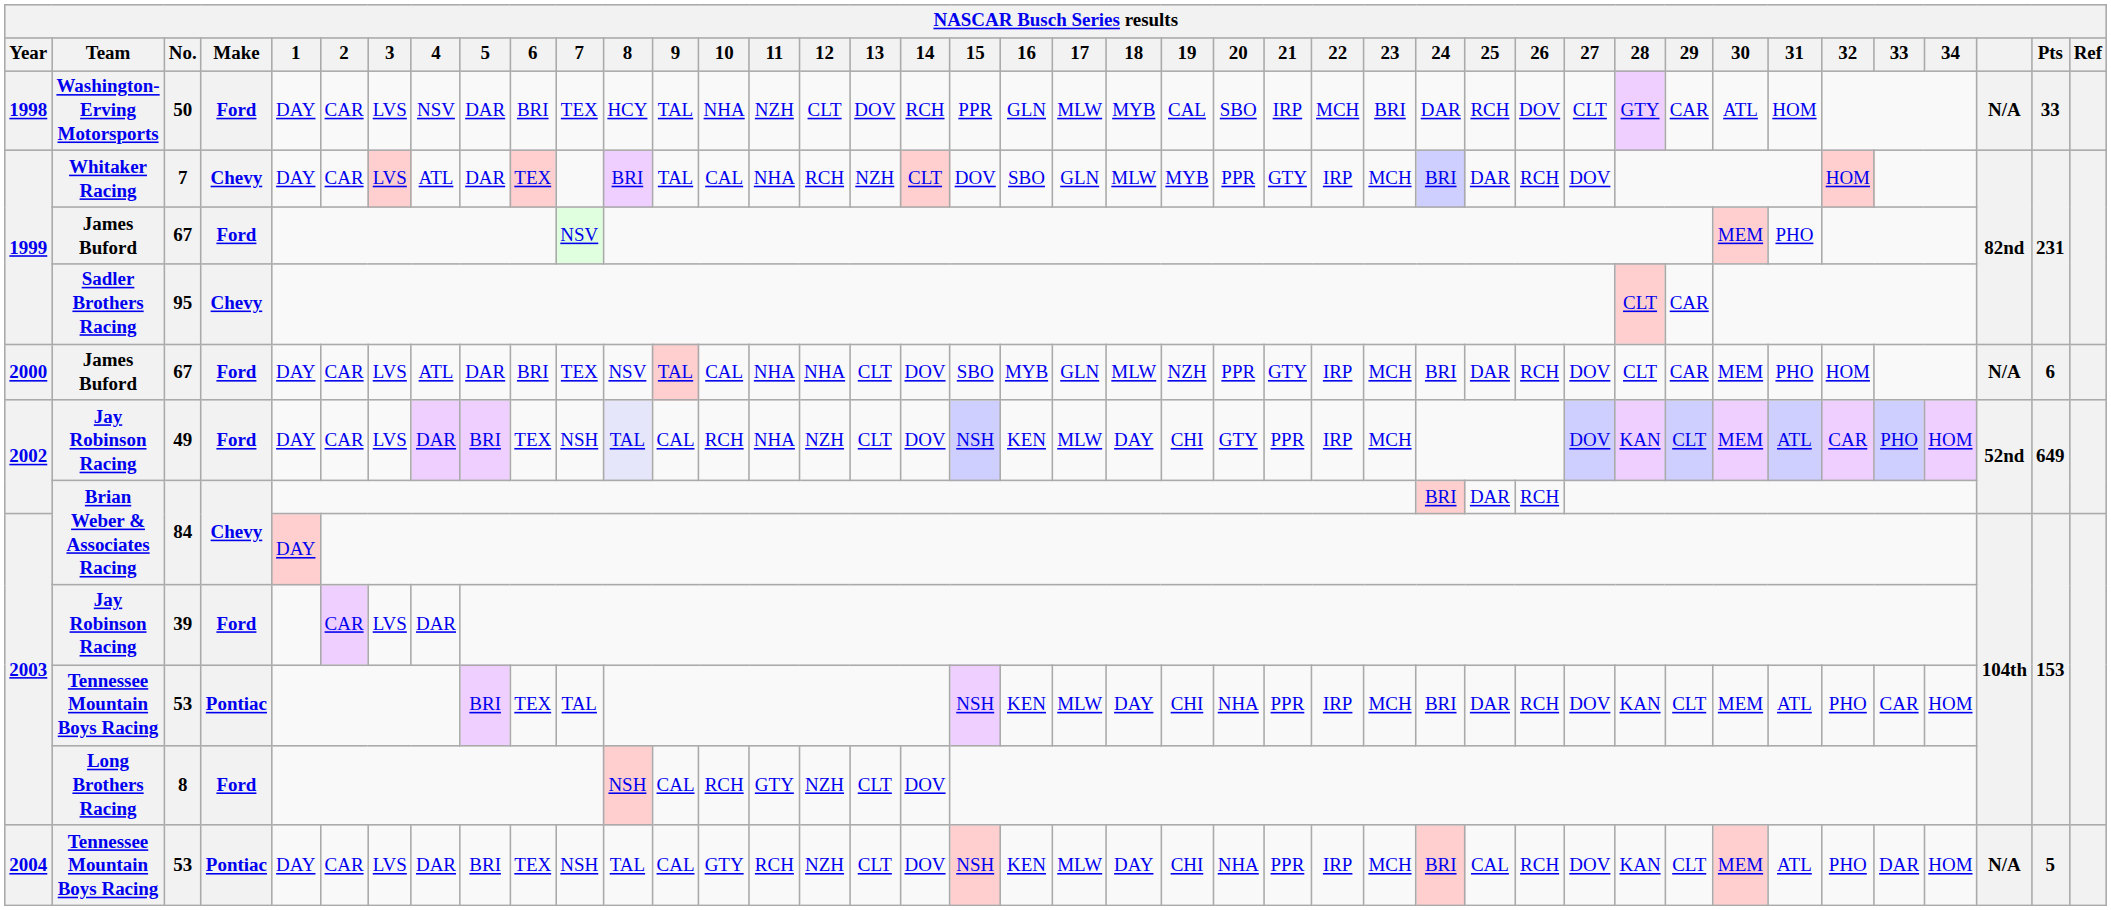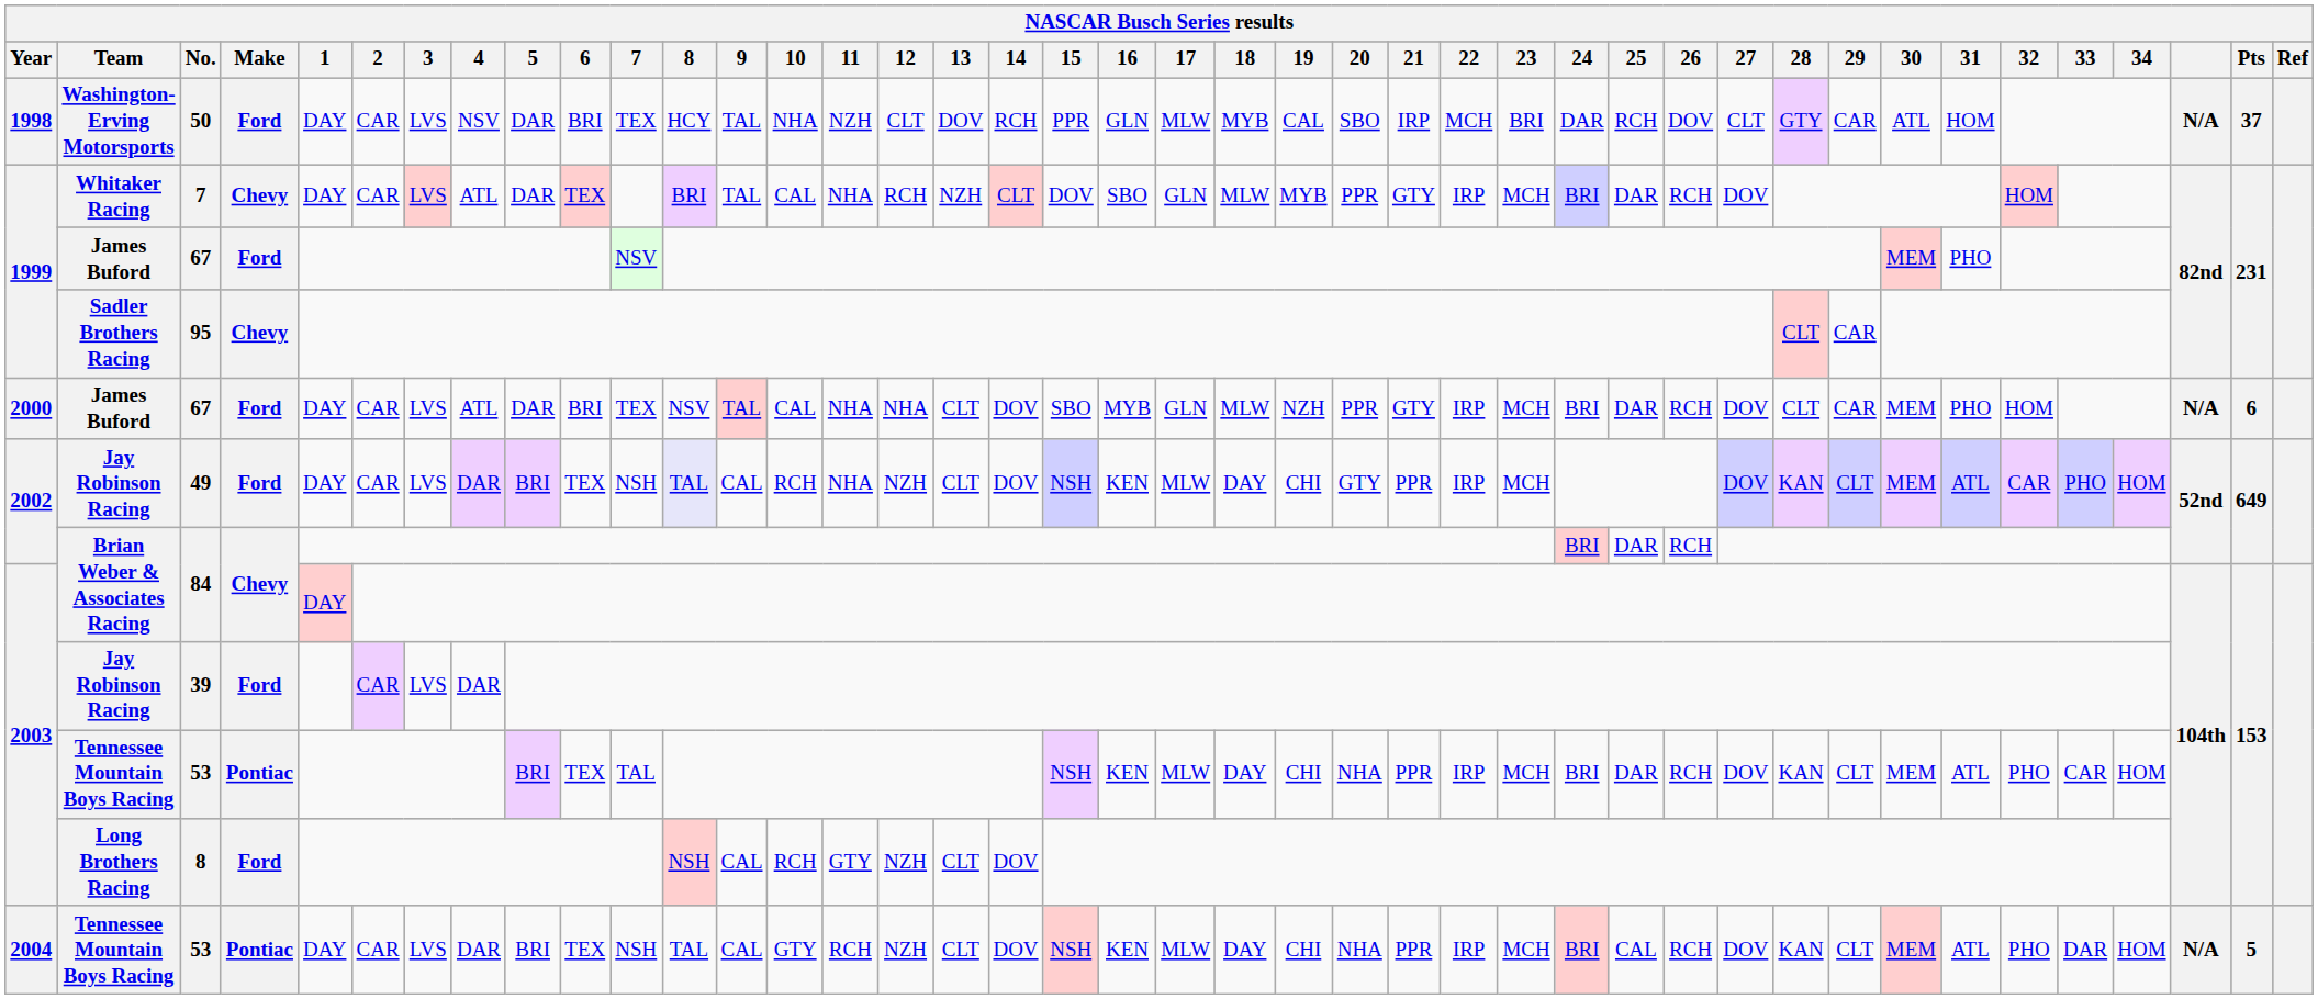 <table class="wikitable" style="text-align:center; font-size:75%">
 <tr>
 <th colspan=41><a href='#'>NASCAR Busch Series</a> results</th>
 </tr>
 <tr>
 <th>Year</th>
 <th>Team</th>
 <th>No.</th>
 <th>Make</th>
 <th>1</th>
 <th>2</th>
 <th>3</th>
 <th>4</th>
 <th>5</th>
 <th>6</th>
 <th>7</th>
 <th>8</th>
 <th>9</th>
 <th>10</th>
 <th>11</th>
 <th>12</th>
 <th>13</th>
 <th>14</th>
 <th>15</th>
 <th>16</th>
 <th>17</th>
 <th>18</th>
 <th>19</th>
 <th>20</th>
 <th>21</th>
 <th>22</th>
 <th>23</th>
 <th>24</th>
 <th>25</th>
 <th>26</th>
 <th>27</th>
 <th>28</th>
 <th>29</th>
 <th>30</th>
 <th>31</th>
 <th>32</th>
 <th>33</th>
 <th>34</th>
 <th></th>
 <th>Pts</th>
 <th>Ref</th>
 </tr>
 <tr>
 <th><a href='#'>1998</a></th>
 <th><a href='#'>Washington-Erving Motorsports</a></th>
 <th>50</th>
 <th><a href='#'>Ford</a></th>
 <td><a href='#'>DAY</a></td>
 <td><a href='#'>CAR</a></td>
 <td><a href='#'>LVS</a></td>
 <td><a href='#'>NSV</a></td>
 <td><a href='#'>DAR</a></td>
 <td><a href='#'>BRI</a></td>
 <td><a href='#'>TEX</a></td>
 <td><a href='#'>HCY</a></td>
 <td><a href='#'>TAL</a></td>
 <td><a href='#'>NHA</a></td>
 <td><a href='#'>NZH</a></td>
 <td><a href='#'>CLT</a></td>
 <td><a href='#'>DOV</a></td>
 <td><a href='#'>RCH</a></td>
 <td><a href='#'>PPR</a></td>
 <td><a href='#'>GLN</a></td>
 <td><a href='#'>MLW</a></td>
 <td><a href='#'>MYB</a></td>
 <td><a href='#'>CAL</a></td>
 <td><a href='#'>SBO</a></td>
 <td><a href='#'>IRP</a></td>
 <td><a href='#'>MCH</a></td>
 <td><a href='#'>BRI</a></td>
 <td><a href='#'>DAR</a></td>
 <td><a href='#'>RCH</a></td>
 <td><a href='#'>DOV</a></td>
 <td><a href='#'>CLT</a></td>
 <td style="background:#EFCFFF;"><a href='#'>GTY</a><br></td>
 <td><a href='#'>CAR</a></td>
 <td><a href='#'>ATL</a></td>
 <td><a href='#'>HOM</a></td>
 <td colspan=3></td>
 <th>N/A</th>
-<th>33</th>
+<th>37</th>
 <th></th>
 </tr>
 <tr>
 <th rowspan=3><a href='#'>1999</a></th>
 <th><a href='#'>Whitaker Racing</a></th>
 <th>7</th>
 <th><a href='#'>Chevy</a></th>
 <td><a href='#'>DAY</a></td>
 <td><a href='#'>CAR</a></td>
 <td style="background:#FFCFCF;"><a href='#'>LVS</a><br></td>
 <td><a href='#'>ATL</a></td>
 <td><a href='#'>DAR</a></td>
 <td style="background:#FFCFCF;"><a href='#'>TEX</a><br></td>
 <td></td>
 <td style="background:#EFCFFF;"><a href='#'>BRI</a><br></td>
 <td><a href='#'>TAL</a></td>
 <td><a href='#'>CAL</a></td>
 <td><a href='#'>NHA</a></td>
 <td><a href='#'>RCH</a></td>
 <td><a href='#'>NZH</a></td>
 <td style="background:#FFCFCF;"><a href='#'>CLT</a><br></td>
 <td><a href='#'>DOV</a></td>
 <td><a href='#'>SBO</a></td>
 <td><a href='#'>GLN</a></td>
 <td><a href='#'>MLW</a></td>
 <td><a href='#'>MYB</a></td>
 <td><a href='#'>PPR</a></td>
 <td><a href='#'>GTY</a></td>
 <td><a href='#'>IRP</a></td>
 <td><a href='#'>MCH</a></td>
 <td style="background:#CFCFFF;"><a href='#'>BRI</a><br></td>
 <td><a href='#'>DAR</a></td>
 <td><a href='#'>RCH</a></td>
 <td><a href='#'>DOV</a></td>
 <td colspan=4></td>
 <td style="background:#FFCFCF;"><a href='#'>HOM</a><br></td>
 <td colspan=2></td>
 <th rowspan=3>82nd</th>
 <th rowspan=3>231</th>
 <th rowspan=3></th>
 </tr>
 <tr>
 <th>James Buford</th>
 <th>67</th>
 <th><a href='#'>Ford</a></th>
 <td colspan=6></td>
 <td style="background:#DFFFDF;"><a href='#'>NSV</a><br></td>
 <td colspan=22></td>
 <td style="background:#FFCFCF;"><a href='#'>MEM</a><br></td>
 <td><a href='#'>PHO</a></td>
 <td colspan=3></td>
 </tr>
 <tr>
 <th><a href='#'>Sadler Brothers Racing</a></th>
 <th>95</th>
 <th><a href='#'>Chevy</a></th>
 <td colspan=27></td>
 <td style="background:#FFCFCF;"><a href='#'>CLT</a><br></td>
 <td><a href='#'>CAR</a></td>
 <td colspan=5></td>
 </tr>
 <tr>
 <th><a href='#'>2000</a></th>
 <th>James Buford</th>
 <th>67</th>
 <th><a href='#'>Ford</a></th>
 <td><a href='#'>DAY</a></td>
 <td><a href='#'>CAR</a></td>
 <td><a href='#'>LVS</a></td>
 <td><a href='#'>ATL</a></td>
 <td><a href='#'>DAR</a></td>
 <td><a href='#'>BRI</a></td>
 <td><a href='#'>TEX</a></td>
 <td><a href='#'>NSV</a></td>
 <td style="background:#FFCFCF;"><a href='#'>TAL</a><br></td>
 <td><a href='#'>CAL</a></td>
 <td><a href='#'>NHA</a></td>
 <td><a href='#'>NHA</a></td>
 <td><a href='#'>CLT</a></td>
 <td><a href='#'>DOV</a></td>
 <td><a href='#'>SBO</a></td>
 <td><a href='#'>MYB</a></td>
 <td><a href='#'>GLN</a></td>
 <td><a href='#'>MLW</a></td>
 <td><a href='#'>NZH</a></td>
 <td><a href='#'>PPR</a></td>
 <td><a href='#'>GTY</a></td>
 <td><a href='#'>IRP</a></td>
 <td><a href='#'>MCH</a></td>
 <td><a href='#'>BRI</a></td>
 <td><a href='#'>DAR</a></td>
 <td><a href='#'>RCH</a></td>
 <td><a href='#'>DOV</a></td>
 <td><a href='#'>CLT</a></td>
 <td><a href='#'>CAR</a></td>
 <td><a href='#'>MEM</a></td>
 <td><a href='#'>PHO</a></td>
 <td><a href='#'>HOM</a></td>
 <td colspan=2></td>
 <th>N/A</th>
 <th>6</th>
 <th></th>
 </tr>
 <tr>
 <th rowspan=2><a href='#'>2002</a></th>
 <th><a href='#'>Jay Robinson Racing</a></th>
 <th>49</th>
 <th><a href='#'>Ford</a></th>
 <td><a href='#'>DAY</a></td>
 <td><a href='#'>CAR</a></td>
 <td><a href='#'>LVS</a></td>
 <td style="background:#EFCFFF;"><a href='#'>DAR</a><br></td>
 <td style="background:#EFCFFF;"><a href='#'>BRI</a><br></td>
 <td><a href='#'>TEX</a></td>
 <td><a href='#'>NSH</a></td>
 <td style="background: lavender;"><a href='#'>TAL</a></td>
 <td><a href='#'>CAL</a></td>
 <td><a href='#'>RCH</a></td>
 <td><a href='#'>NHA</a></td>
 <td><a href='#'>NZH</a></td>
 <td><a href='#'>CLT</a></td>
 <td><a href='#'>DOV</a></td>
 <td style="background:#CFCFFF;"><a href='#'>NSH</a><br></td>
 <td><a href='#'>KEN</a></td>
 <td><a href='#'>MLW</a></td>
 <td><a href='#'>DAY</a></td>
 <td><a href='#'>CHI</a></td>
 <td><a href='#'>GTY</a></td>
 <td><a href='#'>PPR</a></td>
 <td><a href='#'>IRP</a></td>
 <td><a href='#'>MCH</a></td>
 <td colspan=3></td>
 <td style="background:#CFCFFF;"><a href='#'>DOV</a><br></td>
 <td style="background:#EFCFFF;"><a href='#'>KAN</a><br></td>
 <td style="background:#CFCFFF;"><a href='#'>CLT</a><br></td>
 <td style="background:#EFCFFF;"><a href='#'>MEM</a><br></td>
 <td style="background:#CFCFFF;"><a href='#'>ATL</a><br></td>
 <td style="background:#EFCFFF;"><a href='#'>CAR</a><br></td>
 <td style="background:#CFCFFF;"><a href='#'>PHO</a><br></td>
 <td style="background:#EFCFFF;"><a href='#'>HOM</a><br></td>
 <th rowspan=2>52nd</th>
 <th rowspan=2>649</th>
 <th rowspan=2></th>
 </tr>
 <tr>
 <th rowspan=2><a href='#'>Brian Weber & Associates Racing</a></th>
 <th rowspan=2>84</th>
 <th rowspan=2><a href='#'>Chevy</a></th>
 <td colspan=23></td>
 <td style="background:#FFCFCF;"><a href='#'>BRI</a><br></td>
 <td><a href='#'>DAR</a></td>
 <td><a href='#'>RCH</a></td>
 <td colspan=8></td>
 </tr>
 <tr>
 <th rowspan=4><a href='#'>2003</a></th>
 <td style="background:#FFCFCF;"><a href='#'>DAY</a><br></td>
 <td colspan=33></td>
 <th rowspan=4>104th</th>
 <th rowspan=4>153</th>
 <th rowspan=4></th>
 </tr>
 <tr>
 <th><a href='#'>Jay Robinson Racing</a></th>
 <th>39</th>
 <th><a href='#'>Ford</a></th>
 <td></td>
 <td style="background:#EFCFFF;"><a href='#'>CAR</a><br></td>
 <td><a href='#'>LVS</a></td>
 <td><a href='#'>DAR</a></td>
 <td colspan=30></td>
 </tr>
 <tr>
 <th><a href='#'>Tennessee Mountain Boys Racing</a></th>
 <th>53</th>
 <th><a href='#'>Pontiac</a></th>
 <td colspan=4></td>
 <td style="background:#EFCFFF;"><a href='#'>BRI</a><br></td>
 <td><a href='#'>TEX</a></td>
 <td><a href='#'>TAL</a></td>
 <td colspan=7></td>
 <td style="background:#EFCFFF;"><a href='#'>NSH</a><br></td>
 <td><a href='#'>KEN</a></td>
 <td><a href='#'>MLW</a></td>
 <td><a href='#'>DAY</a></td>
 <td><a href='#'>CHI</a></td>
 <td><a href='#'>NHA</a></td>
 <td><a href='#'>PPR</a></td>
 <td><a href='#'>IRP</a></td>
 <td><a href='#'>MCH</a></td>
 <td><a href='#'>BRI</a></td>
 <td><a href='#'>DAR</a></td>
 <td><a href='#'>RCH</a></td>
 <td><a href='#'>DOV</a></td>
 <td><a href='#'>KAN</a></td>
 <td><a href='#'>CLT</a></td>
 <td><a href='#'>MEM</a></td>
 <td><a href='#'>ATL</a></td>
 <td><a href='#'>PHO</a></td>
 <td><a href='#'>CAR</a></td>
 <td><a href='#'>HOM</a></td>
 </tr>
 <tr>
 <th><a href='#'>Long Brothers Racing</a></th>
 <th>8</th>
 <th><a href='#'>Ford</a></th>
 <td colspan=7></td>
 <td style="background:#FFCFCF;"><a href='#'>NSH</a><br></td>
 <td><a href='#'>CAL</a></td>
 <td><a href='#'>RCH</a></td>
 <td><a href='#'>GTY</a></td>
 <td><a href='#'>NZH</a></td>
 <td><a href='#'>CLT</a></td>
 <td><a href='#'>DOV</a></td>
 <td colspan=20></td>
 </tr>
 <tr>
 <th><a href='#'>2004</a></th>
 <th><a href='#'>Tennessee Mountain Boys Racing</a></th>
 <th>53</th>
 <th><a href='#'>Pontiac</a></th>
 <td><a href='#'>DAY</a></td>
 <td><a href='#'>CAR</a></td>
 <td><a href='#'>LVS</a></td>
 <td><a href='#'>DAR</a></td>
 <td><a href='#'>BRI</a></td>
 <td><a href='#'>TEX</a></td>
 <td><a href='#'>NSH</a></td>
 <td><a href='#'>TAL</a></td>
 <td><a href='#'>CAL</a></td>
 <td><a href='#'>GTY</a></td>
 <td><a href='#'>RCH</a></td>
 <td><a href='#'>NZH</a></td>
 <td><a href='#'>CLT</a></td>
 <td><a href='#'>DOV</a></td>
 <td style="background:#FFCFCF;"><a href='#'>NSH</a><br></td>
 <td><a href='#'>KEN</a></td>
 <td><a href='#'>MLW</a></td>
 <td><a href='#'>DAY</a></td>
 <td><a href='#'>CHI</a></td>
 <td><a href='#'>NHA</a></td>
 <td><a href='#'>PPR</a></td>
 <td><a href='#'>IRP</a></td>
 <td><a href='#'>MCH</a></td>
 <td style="background:#FFCFCF;"><a href='#'>BRI</a><br></td>
 <td><a href='#'>CAL</a></td>
 <td><a href='#'>RCH</a></td>
 <td><a href='#'>DOV</a></td>
 <td><a href='#'>KAN</a></td>
 <td><a href='#'>CLT</a></td>
 <td style="background:#FFCFCF;"><a href='#'>MEM</a><br></td>
 <td><a href='#'>ATL</a></td>
 <td><a href='#'>PHO</a></td>
 <td><a href='#'>DAR</a></td>
 <td><a href='#'>HOM</a></td>
 <th>N/A</th>
 <th>5</th>
 <th></th>
 </tr>
 </table>
